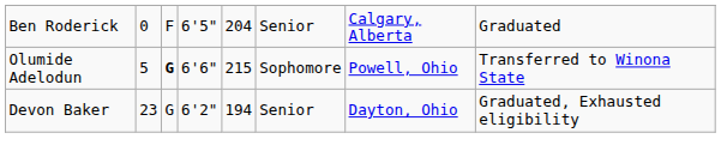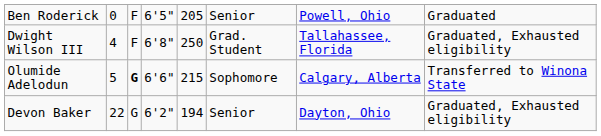 <table class="wikitable sortable" border="1">
 <tr align=center>
 </tr>
 <tr>
 <td>Ben Roderick</td>
 <td>0</td>
 <td>F</td>
 <td>6'5"</td>
-<td>204</td>
+<td>205</td>
 <td>Senior</td>
-<td><a href='#'>Calgary, Alberta</a></td>
+<td><a href='#'>Powell, Ohio</a></td>
 <td>Graduated</td>
+</tr>
+<tr>
+<td>Dwight Wilson III</td>
+<td>4</td>
+<td>F</td>
+<td>6'8"</td>
+<td>250</td>
+<td>Grad. Student</td>
+<td><a href='#'>Tallahassee, Florida</a></td>
+<td>Graduated, Exhausted eligibility</td>
 </tr>
 <tr>
 <td>Olumide Adelodun</td>
 <td>5</td>
 <td><strong>G</strong></td>
 <td>6'6"</td>
 <td>215</td>
 <td>Sophomore</td>
-<td><a href='#'>Powell, Ohio</a></td>
+<td><a href='#'>Calgary, Alberta</a></td>
 <td>Transferred to <a href='#'>Winona State</a></td>
 </tr>
 <tr>
 <td>Devon Baker</td>
-<td>23</td>
+<td>22</td>
 <td>G</td>
 <td>6'2"</td>
 <td>194</td>
 <td>Senior</td>
 <td><a href='#'>Dayton, Ohio</a></td>
 <td>Graduated, Exhausted eligibility</td>
 </tr>
 </table>
